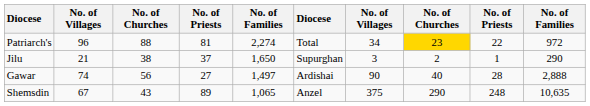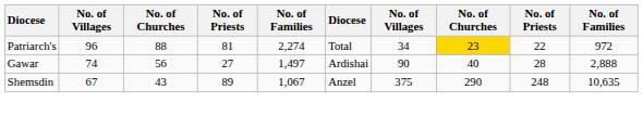 <table class="wikitable" style="text-align:center">
 <tr>
 <th style="text-align:left">Diocese</th>
 <th>No. of Villages</th>
 <th>No. of Churches</th>
 <th>No. of Priests</th>
 <th>No. of Families</th>
 <th style="text-align:left">Diocese</th>
 <th>No. of Villages</th>
 <th>No. of Churches</th>
 <th>No. of Priests</th>
 <th>No. of Families</th>
 </tr>
 <tr>
 <td style="text-align:left">Patriarch's</td>
 <td>96</td>
 <td>88</td>
 <td>81</td>
 <td>2,274</td>
 <td style="text-align:left">Total</td>
 <td>34</td>
 <td style="background: gold;">23</td>
 <td>22</td>
 <td>972</td>
 </tr>
 <tr>
-<td style="text-align:left">Jilu</td>
-<td>21</td>
-<td>38</td>
-<td>37</td>
-<td>1,650</td>
-<td style="text-align:left">Supurghan</td>
-<td>3</td>
-<td>2</td>
-<td>1</td>
-<td>290</td>
-</tr>
-<tr>
 <td style="text-align:left">Gawar</td>
 <td>74</td>
 <td>56</td>
 <td>27</td>
 <td>1,497</td>
 <td style="text-align:left">Ardishai</td>
 <td>90</td>
 <td>40</td>
 <td>28</td>
 <td>2,888</td>
 </tr>
 <tr>
 <td style="text-align:left">Shemsdin</td>
 <td>67</td>
 <td>43</td>
 <td>89</td>
-<td>1,065</td>
+<td>1,067</td>
 <td style="text-align:left">Anzel</td>
 <td>375</td>
 <td>290</td>
 <td>248</td>
 <td>10,635</td>
 </tr>
 </table>
